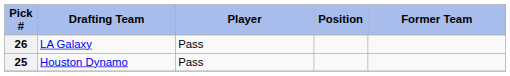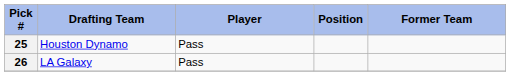 <table class="wikitable sortable" style="width: 80%">
 <tr>
 <th style="background:#A8BDEC;" width=6%>Pick #</th>
 <th width=25% style="background:#A8BDEC;">Drafting Team</th>
 <th width=25% style="background:#A8BDEC;">Player</th>
 <th width=8% style="background:#A8BDEC;">Position</th>
 <th width=25% style="background:#A8BDEC;">Former Team</th>
 </tr>
 <tr>
+<th>25</th>
+<td><a href='#'>Houston Dynamo</a></td>
+<td>Pass</td>
+<td></td>
+<td></td>
+</tr>
+<tr>
 <th>26</th>
 <td><a href='#'>LA Galaxy</a></td>
 <td>Pass</td>
 <td></td>
 <td></td>
 </tr>
 <tr>
-<th>25</th>
-<td><a href='#'>Houston Dynamo</a></td>
-<td>Pass</td>
-<td></td>
-<td></td>
-</tr>
-<tr>
 </tr>
 </table>
